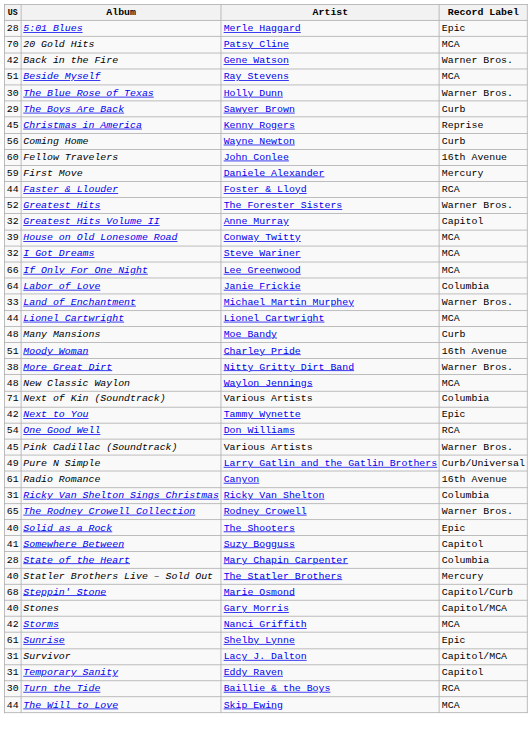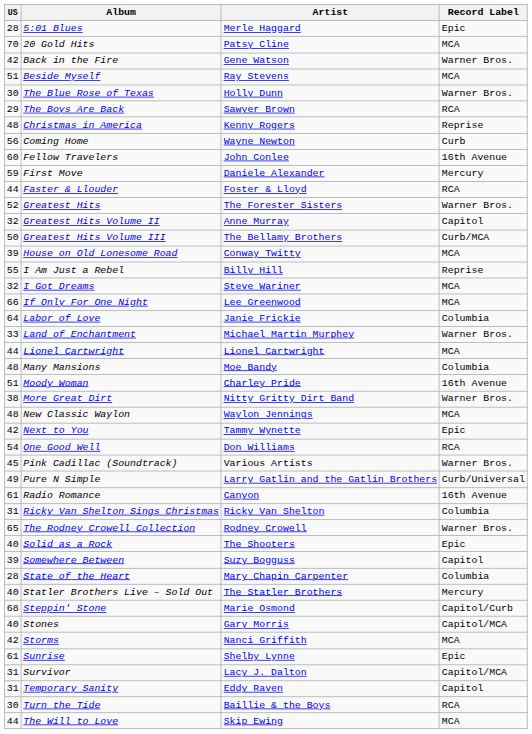 <table class="wikitable sortable">
 <tr>
 <th><small>US</small></th>
 <th>Album</th>
 <th>Artist</th>
 <th>Record Label</th>
 </tr>
 <tr>
 <td align="center">28</td>
 <td><em><a href='#'>5:01 Blues</a></em></td>
 <td><a href='#'>Merle Haggard</a></td>
 <td>Epic</td>
 </tr>
 <tr>
 <td align="center">70</td>
 <td><em>20 Gold Hits</em></td>
 <td><a href='#'>Patsy Cline</a></td>
 <td>MCA</td>
 </tr>
 <tr>
 <td align="center">42</td>
 <td><em>Back in the Fire</em></td>
 <td><a href='#'>Gene Watson</a></td>
 <td>Warner Bros.</td>
 </tr>
 <tr>
 <td align="center">51</td>
 <td><em><a href='#'>Beside Myself</a></em></td>
 <td><a href='#'>Ray Stevens</a></td>
 <td>MCA</td>
 </tr>
 <tr>
 <td align="center">30</td>
 <td><em><a href='#'>The Blue Rose of Texas</a></em></td>
 <td><a href='#'>Holly Dunn</a></td>
 <td>Warner Bros.</td>
 </tr>
 <tr>
 <td align="center">29</td>
 <td><em><a href='#'>The Boys Are Back</a></em></td>
 <td><a href='#'>Sawyer Brown</a></td>
-<td>Curb</td>
+<td>RCA</td>
 </tr>
 <tr>
-<td align="center">45</td>
+<td align="center">48</td>
 <td><em><a href='#'>Christmas in America</a></em></td>
 <td><a href='#'>Kenny Rogers</a></td>
 <td>Reprise</td>
 </tr>
 <tr>
 <td align="center">56</td>
 <td><em>Coming Home</em></td>
 <td><a href='#'>Wayne Newton</a></td>
 <td>Curb</td>
 </tr>
 <tr>
 <td align="center">60</td>
 <td><em>Fellow Travelers</em></td>
 <td><a href='#'>John Conlee</a></td>
 <td>16th Avenue</td>
 </tr>
 <tr>
 <td align="center">59</td>
 <td><em>First Move</em></td>
 <td><a href='#'>Daniele Alexander</a></td>
 <td>Mercury</td>
 </tr>
 <tr>
 <td align="center">44</td>
 <td><em><a href='#'>Faster & Llouder</a></em></td>
 <td><a href='#'>Foster & Lloyd</a></td>
 <td>RCA</td>
 </tr>
 <tr>
 <td align="center">52</td>
 <td><em><a href='#'>Greatest Hits</a></em></td>
 <td><a href='#'>The Forester Sisters</a></td>
 <td>Warner Bros.</td>
 </tr>
 <tr>
 <td align="center">32</td>
 <td><em><a href='#'>Greatest Hits Volume II</a></em></td>
 <td><a href='#'>Anne Murray</a></td>
 <td>Capitol</td>
 </tr>
 <tr>
+<td align="center">50</td>
+<td><em><a href='#'>Greatest Hits Volume III</a></em></td>
+<td><a href='#'>The Bellamy Brothers</a></td>
+<td>Curb/MCA</td>
+</tr>
+<tr>
 <td align="center">39</td>
 <td><em><a href='#'>House on Old Lonesome Road</a></em></td>
 <td><a href='#'>Conway Twitty</a></td>
 <td>MCA</td>
+</tr>
+<tr>
+<td align="center">55</td>
+<td><em>I Am Just a Rebel</em></td>
+<td><a href='#'>Billy Hill</a></td>
+<td>Reprise</td>
 </tr>
 <tr>
 <td align="center">32</td>
 <td><em><a href='#'>I Got Dreams</a></em></td>
 <td><a href='#'>Steve Wariner</a></td>
 <td>MCA</td>
 </tr>
 <tr>
 <td align="center">66</td>
 <td><em><a href='#'>If Only For One Night</a></em></td>
 <td><a href='#'>Lee Greenwood</a></td>
 <td>MCA</td>
 </tr>
 <tr>
 <td align="center">64</td>
 <td><em><a href='#'>Labor of Love</a></em></td>
 <td><a href='#'>Janie Frickie</a></td>
 <td>Columbia</td>
 </tr>
 <tr>
 <td align="center">33</td>
 <td><em><a href='#'>Land of Enchantment</a></em></td>
 <td><a href='#'>Michael Martin Murphey</a></td>
 <td>Warner Bros.</td>
 </tr>
 <tr>
 <td align="center">44</td>
 <td><em><a href='#'>Lionel Cartwright</a></em></td>
 <td><a href='#'>Lionel Cartwright</a></td>
 <td>MCA</td>
 </tr>
 <tr>
 <td align="center">48</td>
 <td><em>Many Mansions</em></td>
 <td><a href='#'>Moe Bandy</a></td>
-<td>Curb</td>
+<td>Columbia</td>
 </tr>
 <tr>
 <td align="center">51</td>
 <td><em><a href='#'>Moody Woman</a></em></td>
 <td><a href='#'>Charley Pride</a></td>
 <td>16th Avenue</td>
 </tr>
 <tr>
 <td align="center">38</td>
 <td><em><a href='#'>More Great Dirt</a></em></td>
 <td><a href='#'>Nitty Gritty Dirt Band</a></td>
 <td>Warner Bros.</td>
 </tr>
 <tr>
 <td align="center">48</td>
 <td><em>New Classic Waylon</em></td>
 <td><a href='#'>Waylon Jennings</a></td>
 <td>MCA</td>
-</tr>
-<tr>
-<td align="center">71</td>
-<td><em>Next of Kin (Soundtrack)</em></td>
-<td>Various Artists</td>
-<td>Columbia</td>
 </tr>
 <tr>
 <td align="center">42</td>
 <td><em><a href='#'>Next to You</a></em></td>
 <td><a href='#'>Tammy Wynette</a></td>
 <td>Epic</td>
 </tr>
 <tr>
 <td align="center">54</td>
 <td><em><a href='#'>One Good Well</a></em></td>
 <td><a href='#'>Don Williams</a></td>
 <td>RCA</td>
 </tr>
 <tr>
 <td align="center">45</td>
 <td><em>Pink Cadillac (Soundtrack)</em></td>
 <td>Various Artists</td>
 <td>Warner Bros.</td>
 </tr>
 <tr>
 <td align="center">49</td>
 <td><em>Pure N Simple</em></td>
 <td><a href='#'>Larry Gatlin and the Gatlin Brothers</a></td>
 <td>Curb/Universal</td>
 </tr>
 <tr>
 <td align="center">61</td>
 <td><em>Radio Romance</em></td>
 <td><a href='#'>Canyon</a></td>
 <td>16th Avenue</td>
 </tr>
 <tr>
 <td align="center">31</td>
 <td><em><a href='#'>Ricky Van Shelton Sings Christmas</a></em></td>
 <td><a href='#'>Ricky Van Shelton</a></td>
 <td>Columbia</td>
 </tr>
 <tr>
 <td align="center">65</td>
 <td><em><a href='#'>The Rodney Crowell Collection</a></em></td>
 <td><a href='#'>Rodney Crowell</a></td>
 <td>Warner Bros.</td>
 </tr>
 <tr>
 <td align="center">40</td>
 <td><em><a href='#'>Solid as a Rock</a></em></td>
 <td><a href='#'>The Shooters</a></td>
 <td>Epic</td>
 </tr>
 <tr>
-<td align="center">41</td>
+<td align="center">39</td>
 <td><em><a href='#'>Somewhere Between</a></em></td>
 <td><a href='#'>Suzy Bogguss</a></td>
 <td>Capitol</td>
 </tr>
 <tr>
 <td align="center">28</td>
 <td><em><a href='#'>State of the Heart</a></em></td>
 <td><a href='#'>Mary Chapin Carpenter</a></td>
 <td>Columbia</td>
 </tr>
 <tr>
 <td align="center">40</td>
 <td><em>Statler Brothers Live – Sold Out</em></td>
 <td><a href='#'>The Statler Brothers</a></td>
 <td>Mercury</td>
 </tr>
 <tr>
 <td align="center">68</td>
 <td><em><a href='#'>Steppin' Stone</a></em></td>
 <td><a href='#'>Marie Osmond</a></td>
 <td>Capitol/Curb</td>
 </tr>
 <tr>
 <td align="center">40</td>
 <td><em>Stones</em></td>
 <td><a href='#'>Gary Morris</a></td>
 <td>Capitol/MCA</td>
 </tr>
 <tr>
 <td align="center">42</td>
 <td><em><a href='#'>Storms</a></em></td>
 <td><a href='#'>Nanci Griffith</a></td>
 <td>MCA</td>
 </tr>
 <tr>
 <td align="center">61</td>
 <td><em><a href='#'>Sunrise</a></em></td>
 <td><a href='#'>Shelby Lynne</a></td>
 <td>Epic</td>
 </tr>
 <tr>
 <td align="center">31</td>
 <td><em>Survivor</em></td>
 <td><a href='#'>Lacy J. Dalton</a></td>
 <td>Capitol/MCA</td>
 </tr>
 <tr>
 <td align="center">31</td>
 <td><em><a href='#'>Temporary Sanity</a></em></td>
 <td><a href='#'>Eddy Raven</a></td>
 <td>Capitol</td>
 </tr>
 <tr>
 <td align="center">30</td>
 <td><em><a href='#'>Turn the Tide</a></em></td>
 <td><a href='#'>Baillie & the Boys</a></td>
 <td>RCA</td>
 </tr>
 <tr>
 <td align="center">44</td>
 <td><em><a href='#'>The Will to Love</a></em></td>
 <td><a href='#'>Skip Ewing</a></td>
 <td>MCA</td>
 </tr>
 </table>
